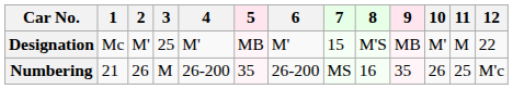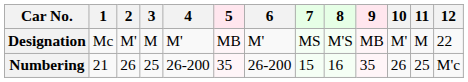 <table class="wikitable">
 <tr>
 <th>Car No.</th>
 <th>1</th>
 <th>2</th>
 <th>3</th>
 <th>4</th>
 <th style="background: #FFE6EE">5</th>
 <th>6</th>
 <th style="background: #E6FFE6">7</th>
 <th style="background: #E6FFE6">8</th>
 <th style="background: #FFE6EE">9</th>
 <th>10</th>
 <th>11</th>
 <th>12</th>
 </tr>
 <tr>
 <th>Designation</th>
 <td>Mc</td>
 <td>M'</td>
-<td>25</td>
+<td>M</td>
 <td>M'</td>
 <td style="background: #FFF5F8">MB</td>
 <td>M'</td>
-<td style="background: #F5FFF5">15</td>
+<td style="background: #F5FFF5">MS</td>
 <td style="background: #F5FFF5">M'S</td>
 <td style="background: #FFF5F8">MB</td>
 <td>M'</td>
 <td>M</td>
 <td>22</td>
 </tr>
 <tr>
 <th>Numbering</th>
 <td>21</td>
 <td>26</td>
-<td>M</td>
+<td>25</td>
 <td>26-200</td>
 <td style="background: #FFF5F8">35</td>
 <td>26-200</td>
-<td style="background: #F5FFF5">MS</td>
+<td style="background: #F5FFF5">15</td>
 <td style="background: #F5FFF5">16</td>
 <td style="background: #FFF5F8">35</td>
 <td>26</td>
 <td>25</td>
 <td>M'c</td>
 </tr>
 </table>
